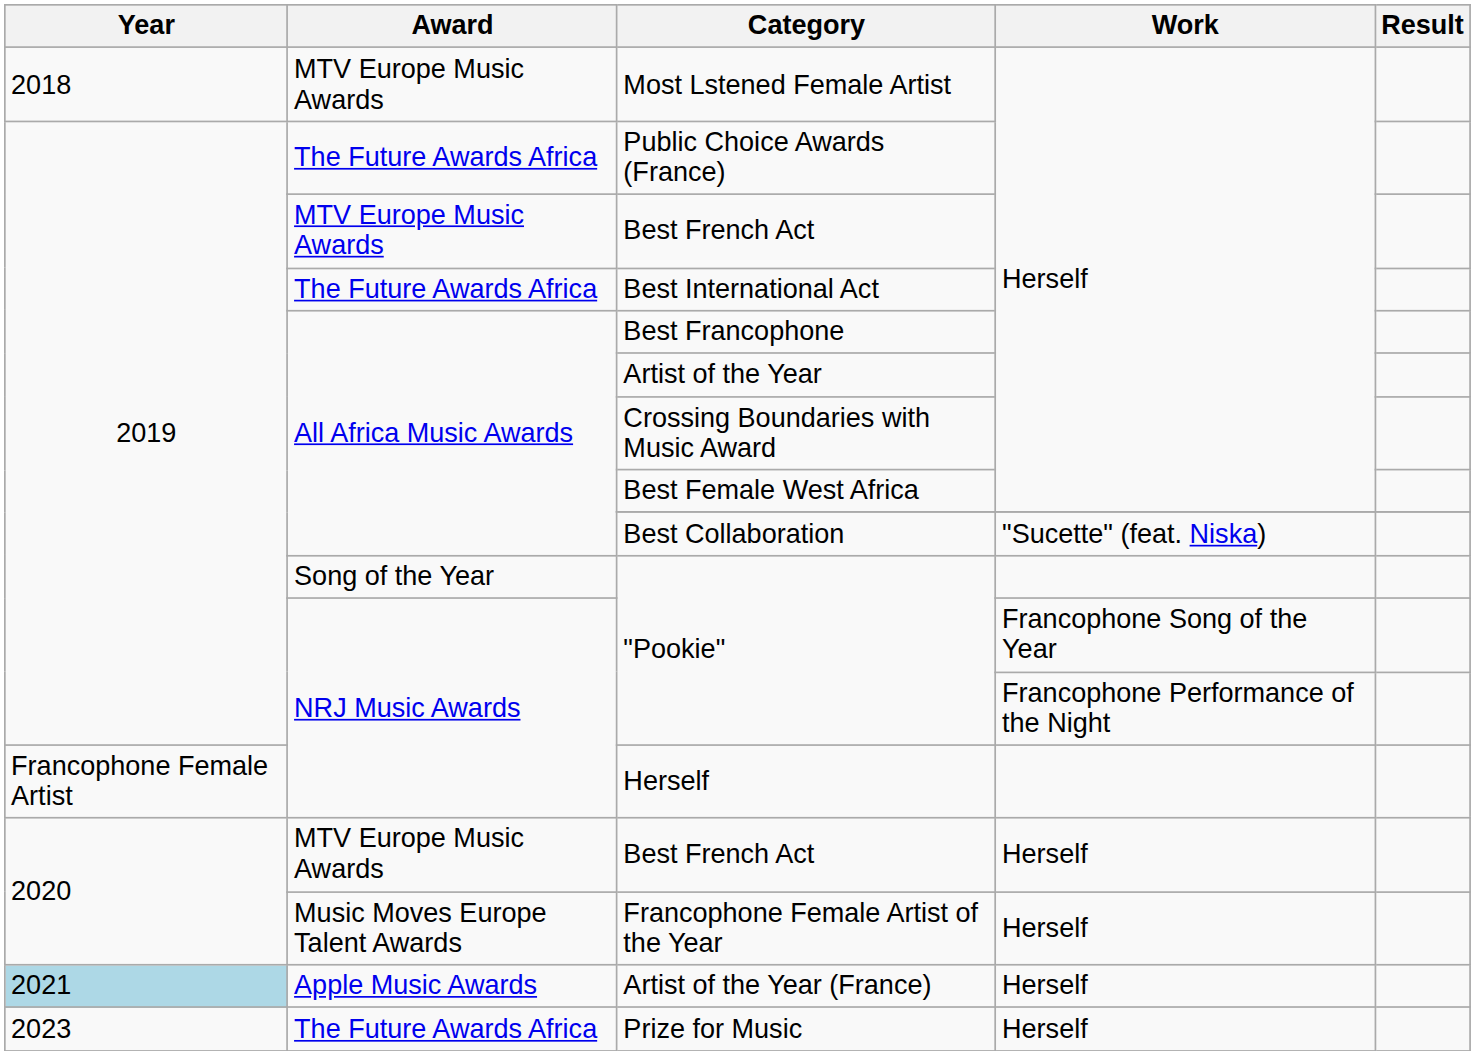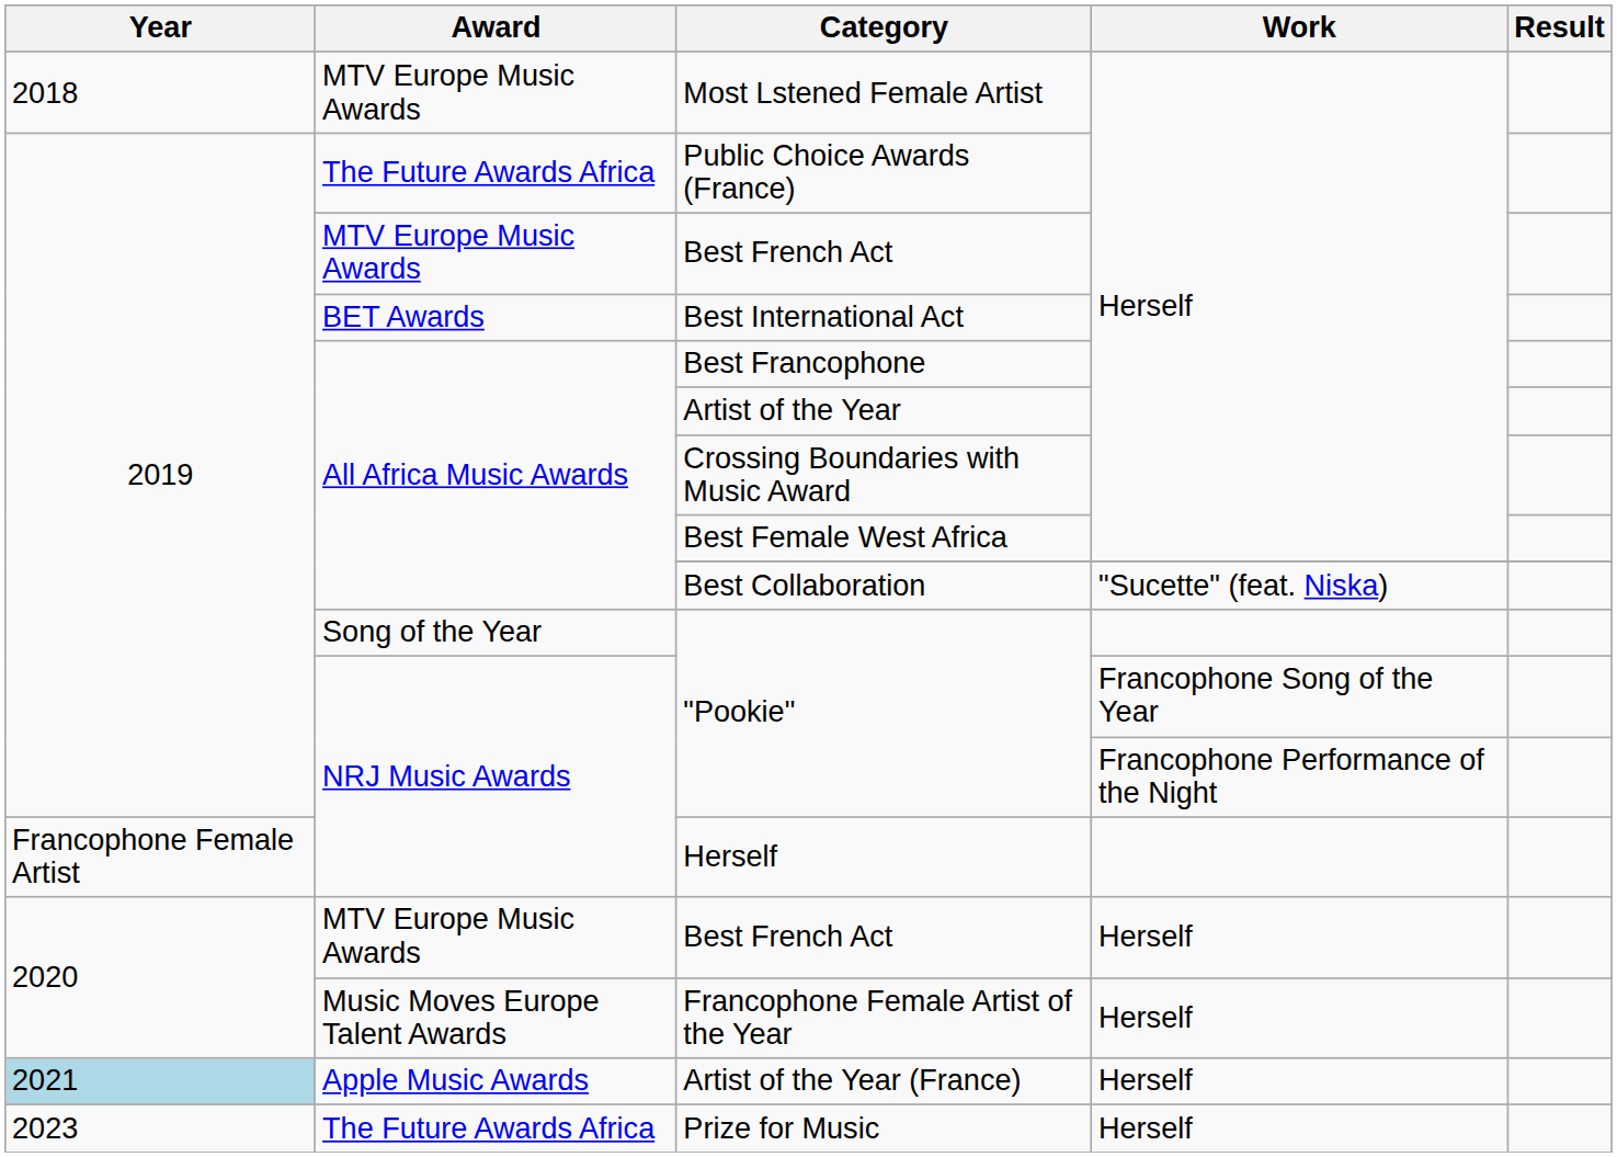 <table class="wikitable">
 <tr>
 <th scope="col">Year</th>
 <th scope="col">Award</th>
 <th>Category</th>
 <th scope="col">Work</th>
 <th scope="col">Result</th>
 </tr>
 <tr>
 <td>2018</td>
 <td>MTV Europe Music Awards</td>
 <td>Most Lstened Female Artist</td>
 <td rowspan=8>Herself</td>
 <td></td>
 </tr>
 <tr>
 <td style="text-align:center;" rowspan=12>2019</td>
 <td><a href='#'>The Future Awards Africa</a></td>
 <td>Public Choice Awards (France) </td>
 <td></td>
 </tr>
 <tr>
 <td><a href='#'>MTV Europe Music Awards</a></td>
 <td>Best French Act</td>
 <td></td>
 </tr>
 <tr>
-<td><a href='#'>The Future Awards Africa</a></td>
+<td><a href='#'>BET Awards</a></td>
 <td>Best International Act</td>
 <td></td>
 </tr>
 <tr>
 <td rowspan=6><a href='#'>All Africa Music Awards</a></td>
 <td>Best Francophone</td>
 <td></td>
 </tr>
 <tr>
 <td>Artist of the Year</td>
 <td></td>
 </tr>
 <tr>
 <td>Crossing Boundaries with Music Award</td>
 <td></td>
 </tr>
 <tr>
 <td>Best Female West Africa</td>
 <td></td>
 </tr>
 <tr>
 </tr>
 <tr>
 <td>Best Collaboration</td>
 <td>"Sucette" (feat. <a href='#'>Niska</a>)</td>
 <td></td>
 </tr>
 <tr>
 <td>Song of the Year</td>
 <td rowspan=3>"Pookie"</td>
 <td></td>
 </tr>
 <tr>
 <td rowspan=3><a href='#'>NRJ Music Awards</a></td>
 <td>Francophone Song of the Year</td>
 <td></td>
 </tr>
 <tr>
 <td>Francophone Performance of the Night</td>
 <td></td>
 </tr>
 <tr>
 <td>Francophone Female Artist</td>
 <td>Herself</td>
 <td></td>
 </tr>
 <tr>
 <td rowspan="2">2020</td>
 <td>MTV Europe Music Awards</td>
 <td>Best French Act</td>
 <td>Herself</td>
 <td></td>
 </tr>
 <tr>
 <td>Music Moves Europe Talent Awards</td>
 <td>Francophone Female Artist of the Year</td>
 <td>Herself</td>
 <td></td>
 </tr>
 <tr>
 <td style="background: lightblue;">2021</td>
 <td><a href='#'>Apple Music Awards</a></td>
 <td>Artist of the Year (France)</td>
 <td>Herself</td>
 <td></td>
 </tr>
 <tr>
 <td rowspan="1">2023</td>
 <td><a href='#'>The Future Awards Africa</a></td>
 <td>Prize for Music</td>
 <td rowspan="1">Herself</td>
 <td></td>
 </tr>
 </table>
